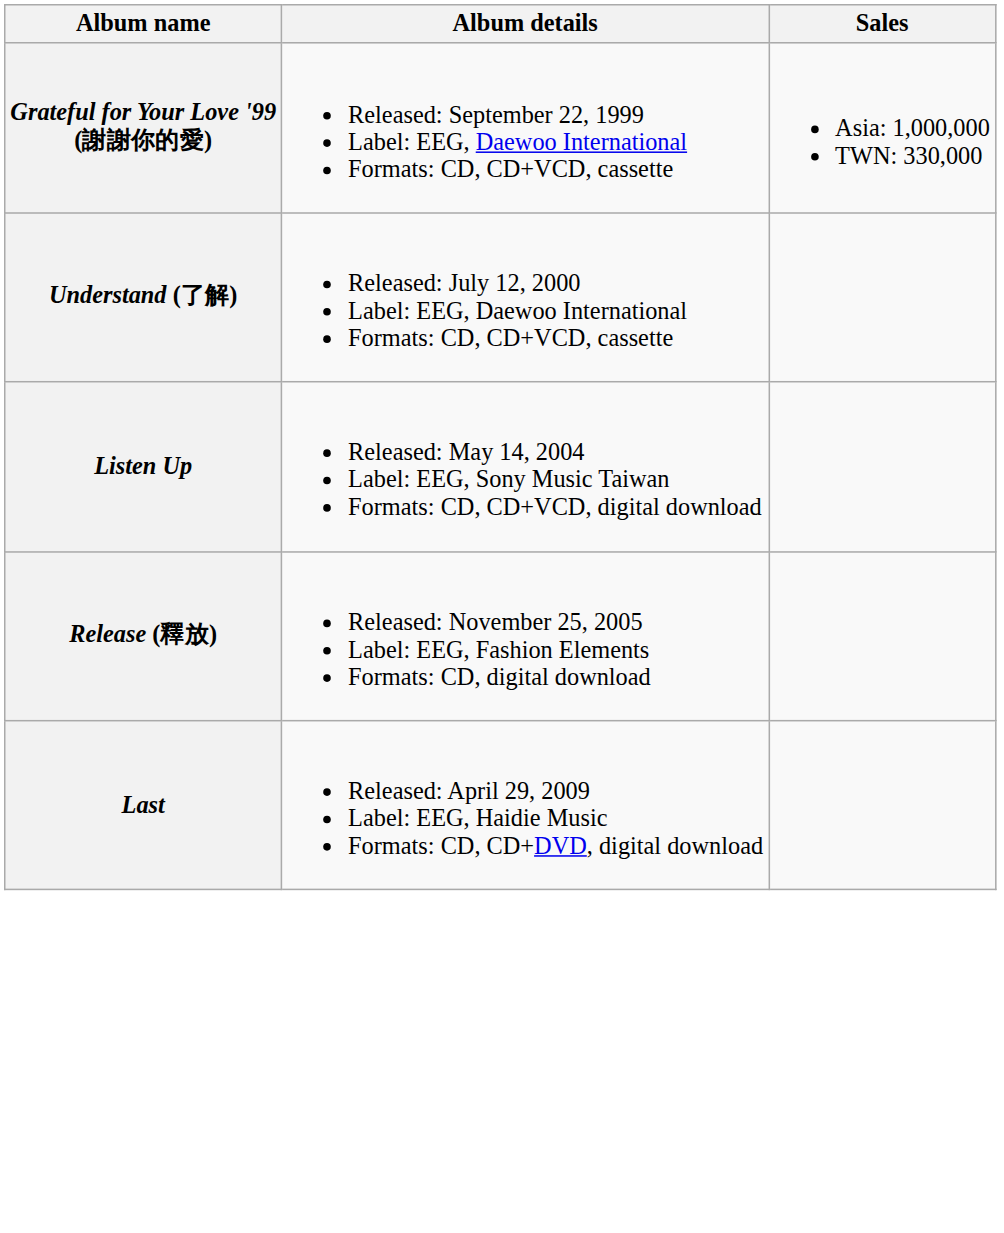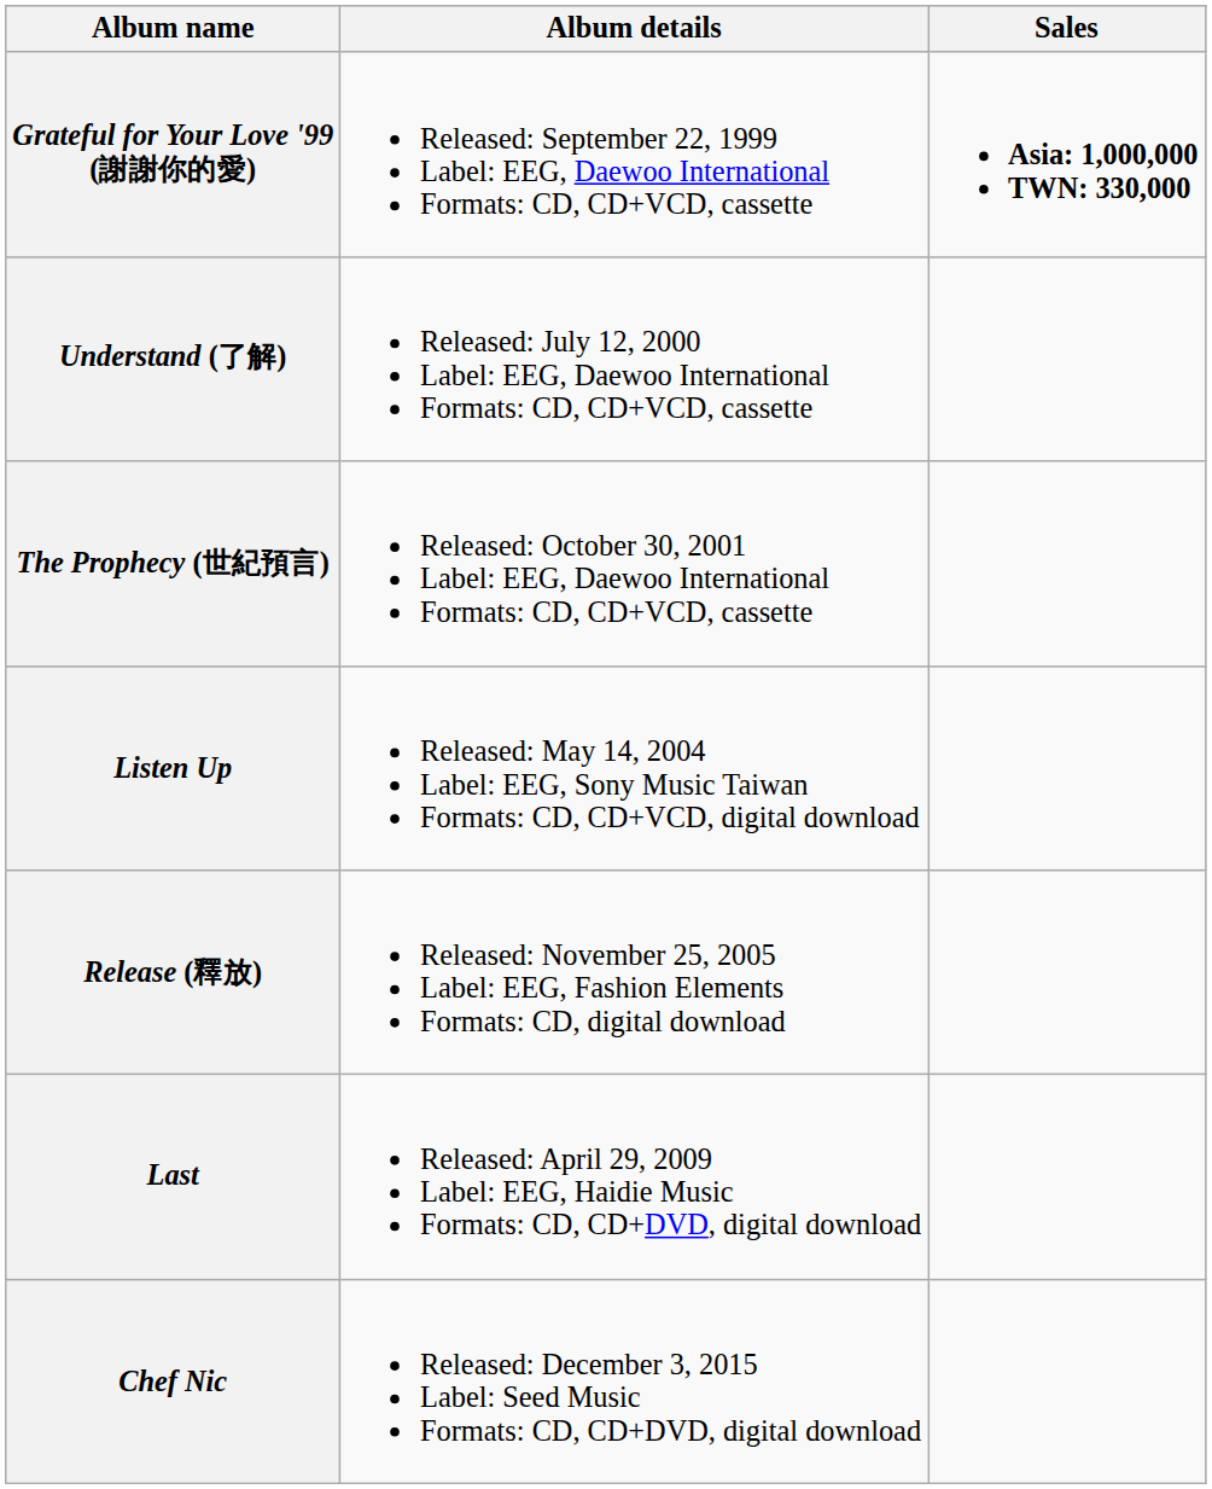 <table class="wikitable plainrowheaders">
 <tr>
 <th>Album name</th>
 <th>Album details</th>
 <th>Sales</th>
 </tr>
 <tr>
 <th scope="row"><em>Grateful for Your Love '99</em><br>(謝謝你的愛)</th>
 <td><br><ul><li>Released: September 22, 1999</li><li>Label: EEG, <a href='#'>Daewoo International</a></li><li>Formats: CD, CD+VCD, cassette</li></ul></td>
-<td><br><ul><li>Asia: 1,000,000</li><li>TWN: 330,000</li></ul></td>
+<td><strong><br><ul><li>Asia: 1,000,000</li><li>TWN: 330,000</li></ul></strong></td>
 </tr>
 <tr>
 <th scope="row"><em>Understand</em> (了解)</th>
 <td><br><ul><li>Released: July 12, 2000</li><li>Label: EEG, Daewoo International</li><li>Formats: CD, CD+VCD, cassette</li></ul></td>
+<td></td>
+</tr>
+<tr>
+<th scope="row"><em>The Prophecy</em> (世紀預言)</th>
+<td><br><ul><li>Released: October 30, 2001</li><li>Label: EEG, Daewoo International</li><li>Formats: CD, CD+VCD, cassette</li></ul></td>
 <td></td>
 </tr>
 <tr>
 <th scope="row"><em>Listen Up</em></th>
 <td><br><ul><li>Released: May 14, 2004</li><li>Label: EEG, Sony Music Taiwan</li><li>Formats: CD, CD+VCD, digital download</li></ul></td>
 <td></td>
 </tr>
 <tr>
 <th scope="row"><em>Release</em> (釋放)</th>
 <td><br><ul><li>Released: November 25, 2005</li><li>Label: EEG, Fashion Elements</li><li>Formats: CD, digital download</li></ul></td>
 <td></td>
 </tr>
 <tr>
 <th scope="row"><em>Last</em></th>
 <td><br><ul><li>Released: April 29, 2009</li><li>Label: EEG, Haidie Music</li><li>Formats: CD, CD+<a href='#'>DVD</a>, digital download</li></ul></td>
 <td></td>
 </tr>
+<tr>
+<th scope="row"><em>Chef Nic</em></th>
+<td><br><ul><li>Released: December 3, 2015</li><li>Label: Seed Music</li><li>Formats: CD, CD+DVD, digital download</li></ul></td>
+<td></td>
+</tr>
 </table>
